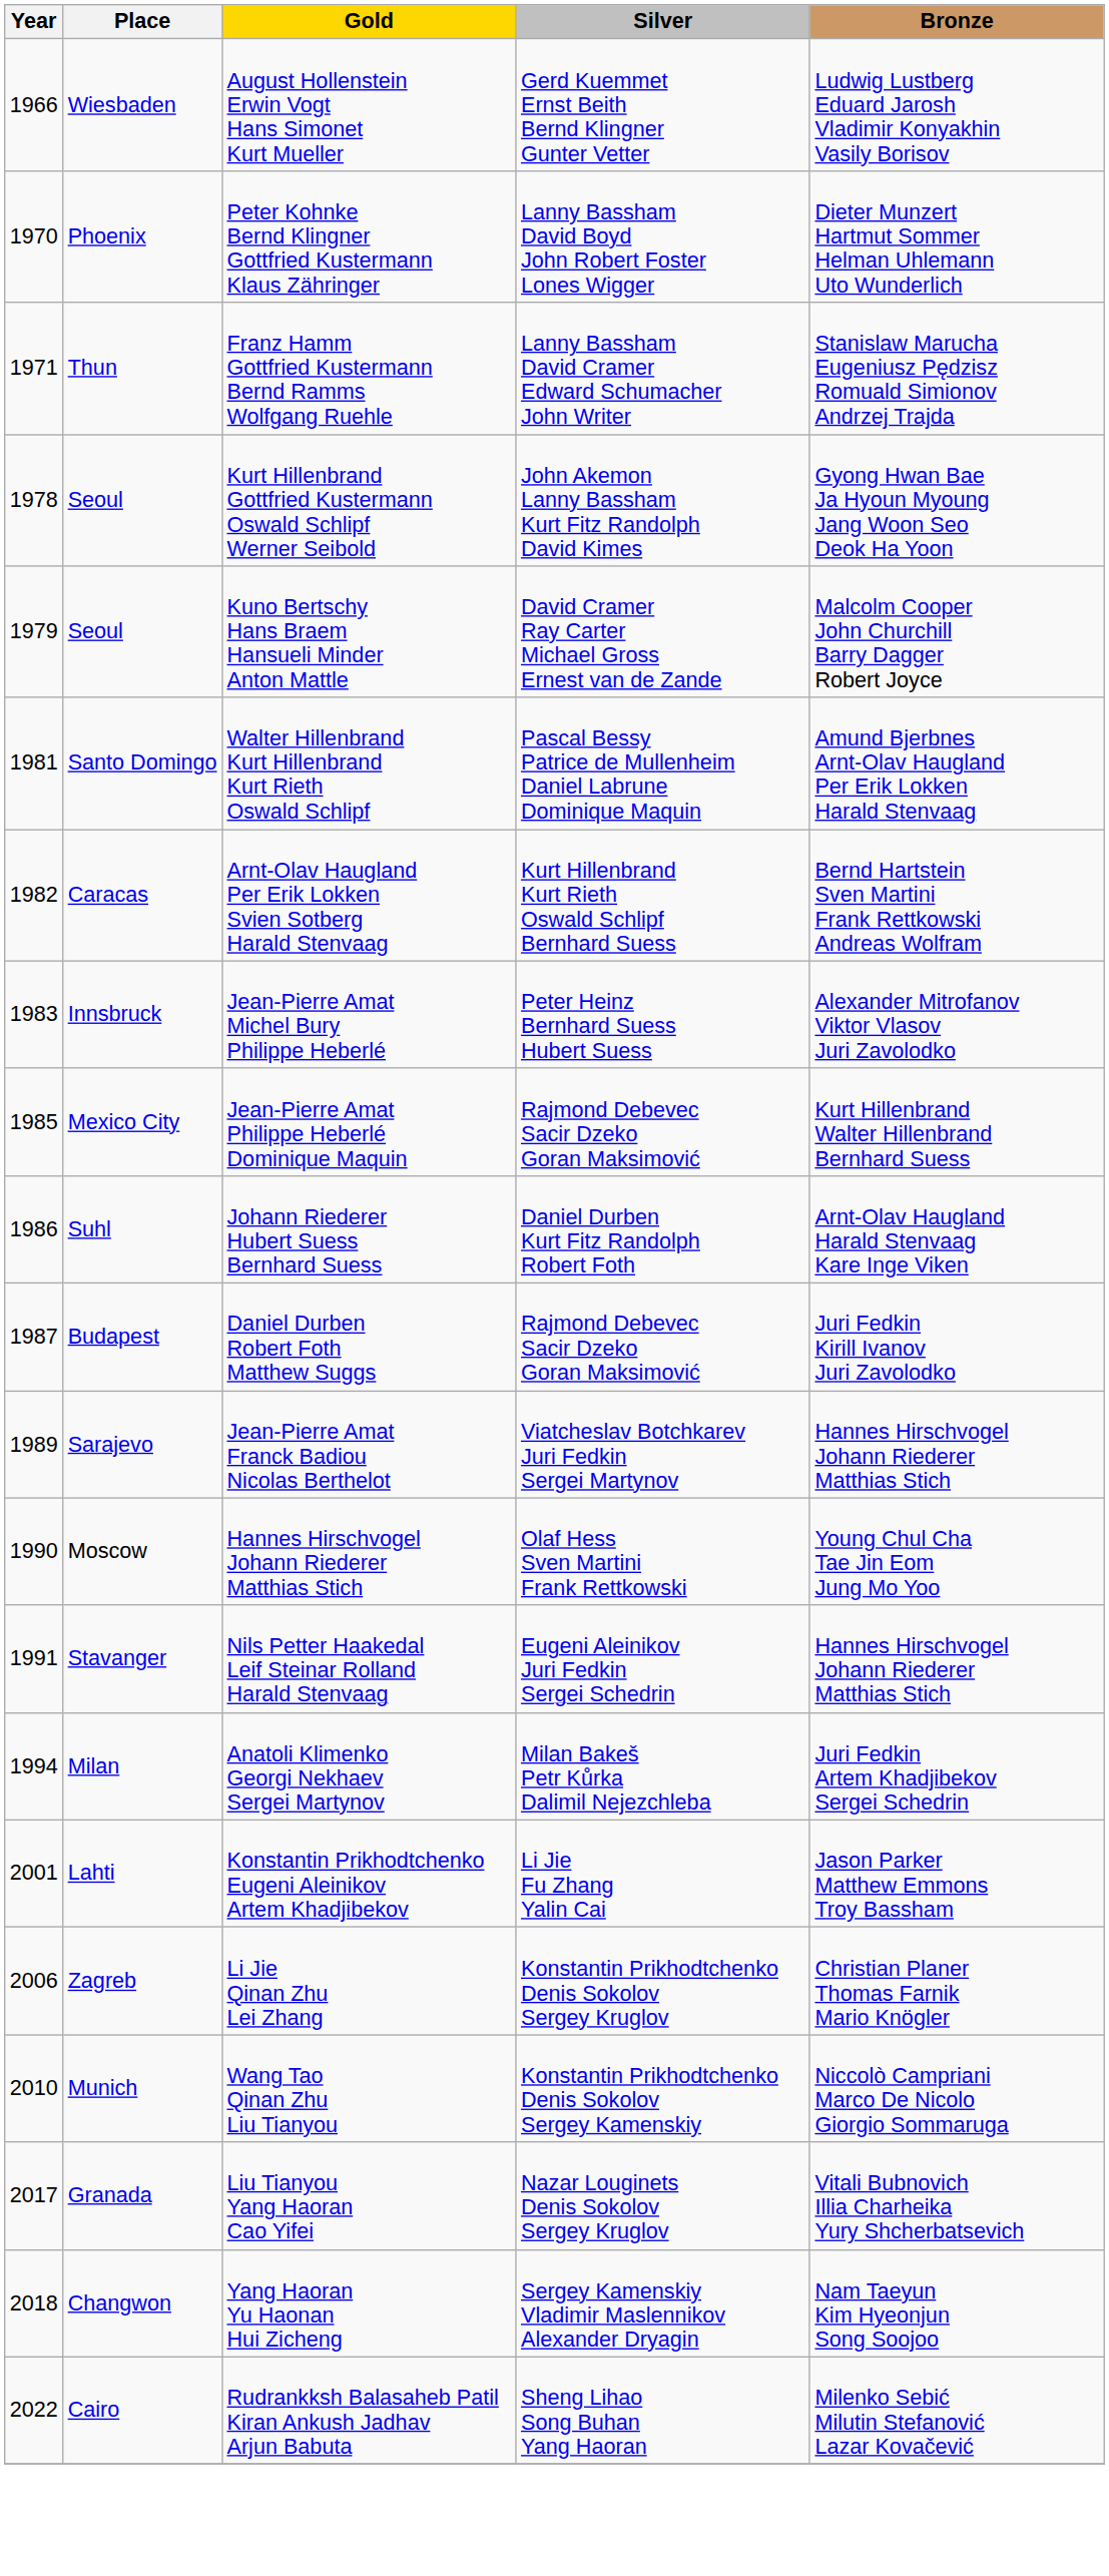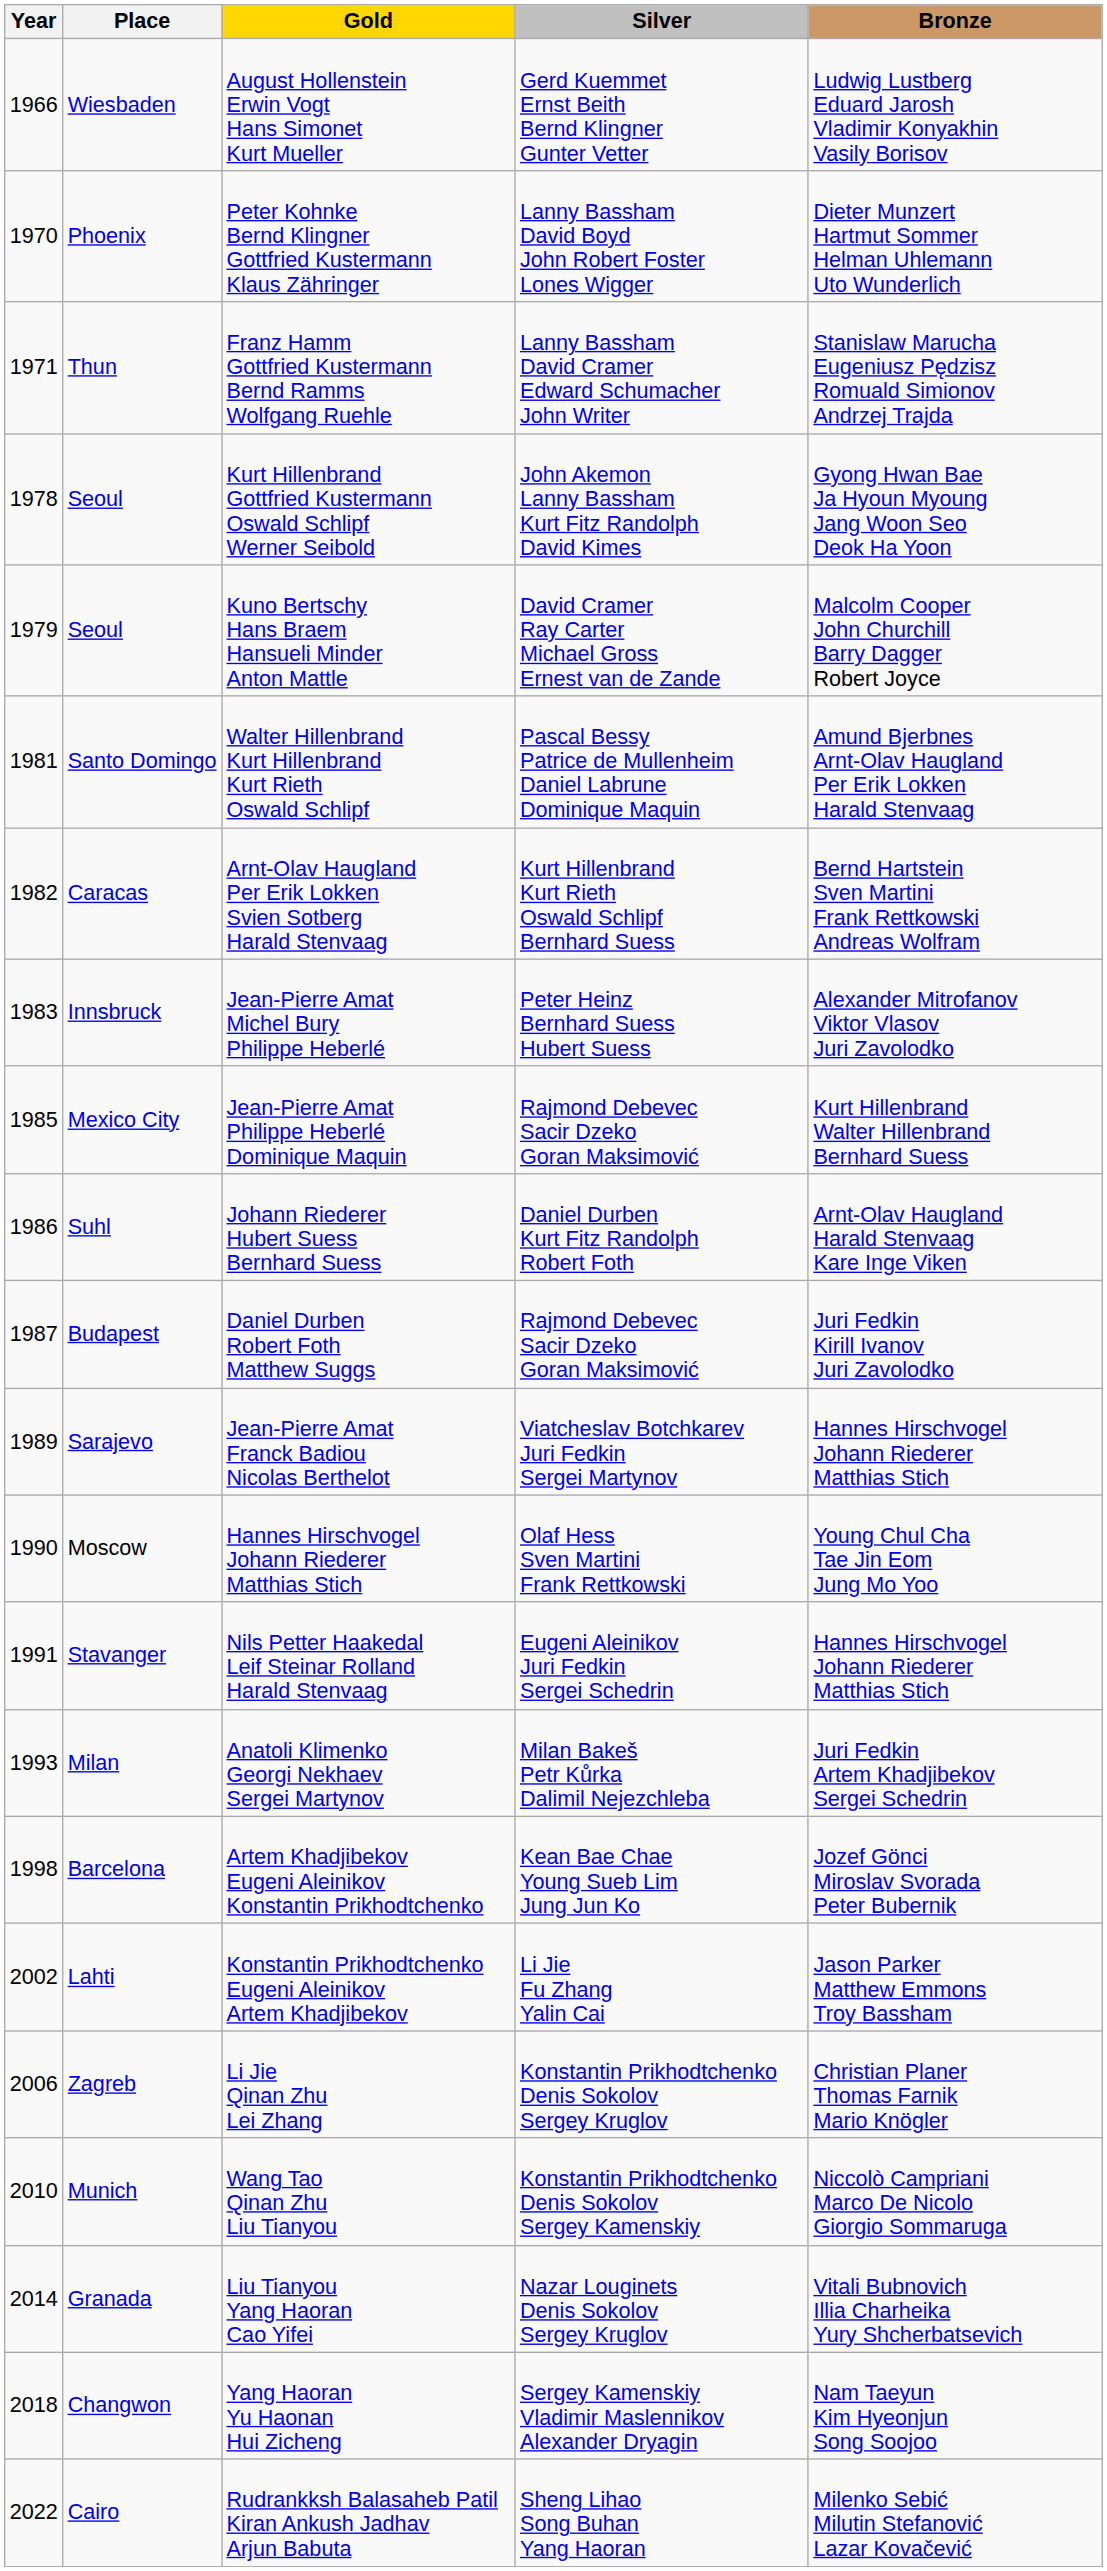 <table class="wikitable">
 <tr>
 <th>Year</th>
 <th>Place</th>
 <th style="background:gold; width:210px;">Gold</th>
 <th style="background:silver; width:210px;">Silver</th>
 <th style="background:#c96; width:210px;">Bronze</th>
 </tr>
 <tr>
 <td>1966</td>
 <td><a href='#'>Wiesbaden</a></td>
 <td><br><a href='#'>August Hollenstein</a><br><a href='#'>Erwin Vogt</a><br><a href='#'>Hans Simonet</a><br><a href='#'>Kurt Mueller</a></td>
 <td><br><a href='#'>Gerd Kuemmet</a><br><a href='#'>Ernst Beith</a><br><a href='#'>Bernd Klingner</a><br><a href='#'>Gunter Vetter</a></td>
 <td><br><a href='#'>Ludwig Lustberg</a><br><a href='#'>Eduard Jarosh</a><br><a href='#'>Vladimir Konyakhin</a><br><a href='#'>Vasily Borisov</a></td>
 </tr>
 <tr>
 <td>1970</td>
 <td><a href='#'>Phoenix</a></td>
 <td><br><a href='#'>Peter Kohnke</a><br><a href='#'>Bernd Klingner</a><br><a href='#'>Gottfried Kustermann</a><br><a href='#'>Klaus Zähringer</a></td>
 <td><br><a href='#'>Lanny Bassham</a><br><a href='#'>David Boyd</a><br><a href='#'>John Robert Foster</a><br><a href='#'>Lones Wigger</a></td>
 <td><br><a href='#'>Dieter Munzert</a><br><a href='#'>Hartmut Sommer</a><br><a href='#'>Helman Uhlemann</a><br><a href='#'>Uto Wunderlich</a></td>
 </tr>
 <tr>
 <td>1971</td>
 <td><a href='#'>Thun</a></td>
 <td><br><a href='#'>Franz Hamm</a><br><a href='#'>Gottfried Kustermann</a><br><a href='#'>Bernd Ramms</a><br><a href='#'>Wolfgang Ruehle</a></td>
 <td><br><a href='#'>Lanny Bassham</a><br><a href='#'>David Cramer</a><br><a href='#'>Edward Schumacher</a><br><a href='#'>John Writer</a></td>
 <td><br><a href='#'>Stanislaw Marucha</a><br><a href='#'>Eugeniusz Pędzisz</a><br><a href='#'>Romuald Simionov</a><br><a href='#'>Andrzej Trajda</a></td>
 </tr>
 <tr>
 <td>1978</td>
 <td><a href='#'>Seoul</a></td>
 <td><br><a href='#'>Kurt Hillenbrand</a><br><a href='#'>Gottfried Kustermann</a><br><a href='#'>Oswald Schlipf</a><br><a href='#'>Werner Seibold</a></td>
 <td><br><a href='#'>John Akemon</a><br><a href='#'>Lanny Bassham</a><br><a href='#'>Kurt Fitz Randolph</a><br><a href='#'>David Kimes</a></td>
 <td><br><a href='#'>Gyong Hwan Bae</a><br><a href='#'>Ja Hyoun Myoung</a><br><a href='#'>Jang Woon Seo</a><br><a href='#'>Deok Ha Yoon</a></td>
 </tr>
 <tr>
 <td>1979</td>
 <td><a href='#'>Seoul</a></td>
 <td><br><a href='#'>Kuno Bertschy</a><br><a href='#'>Hans Braem</a><br><a href='#'>Hansueli Minder</a><br><a href='#'>Anton Mattle</a></td>
 <td><br><a href='#'>David Cramer</a><br><a href='#'>Ray Carter</a><br><a href='#'>Michael Gross</a><br><a href='#'>Ernest van de Zande</a></td>
 <td><br><a href='#'>Malcolm Cooper</a><br><a href='#'>John Churchill</a><br><a href='#'>Barry Dagger</a><br>Robert Joyce</td>
 </tr>
 <tr>
 <td>1981</td>
 <td><a href='#'>Santo Domingo</a></td>
 <td><br><a href='#'>Walter Hillenbrand</a><br><a href='#'>Kurt Hillenbrand</a><br><a href='#'>Kurt Rieth</a><br><a href='#'>Oswald Schlipf</a></td>
 <td><br><a href='#'>Pascal Bessy</a><br><a href='#'>Patrice de Mullenheim</a><br><a href='#'>Daniel Labrune</a><br><a href='#'>Dominique Maquin</a></td>
 <td><br><a href='#'>Amund Bjerbnes</a><br><a href='#'>Arnt-Olav Haugland</a><br><a href='#'>Per Erik Lokken</a><br><a href='#'>Harald Stenvaag</a></td>
 </tr>
 <tr>
 <td>1982</td>
 <td><a href='#'>Caracas</a></td>
 <td><br><a href='#'>Arnt-Olav Haugland</a><br><a href='#'>Per Erik Lokken</a><br><a href='#'>Svien Sotberg</a><br><a href='#'>Harald Stenvaag</a></td>
 <td><br><a href='#'>Kurt Hillenbrand</a><br><a href='#'>Kurt Rieth</a><br><a href='#'>Oswald Schlipf</a><br><a href='#'>Bernhard Suess</a></td>
 <td><br><a href='#'>Bernd Hartstein</a><br><a href='#'>Sven Martini</a><br><a href='#'>Frank Rettkowski</a><br><a href='#'>Andreas Wolfram</a></td>
 </tr>
 <tr>
 <td>1983</td>
 <td><a href='#'>Innsbruck</a></td>
 <td><br><a href='#'>Jean-Pierre Amat</a><br><a href='#'>Michel Bury</a><br><a href='#'>Philippe Heberlé</a></td>
 <td><br><a href='#'>Peter Heinz</a><br><a href='#'>Bernhard Suess</a><br><a href='#'>Hubert Suess</a></td>
 <td><br><a href='#'>Alexander Mitrofanov</a><br><a href='#'>Viktor Vlasov</a><br><a href='#'>Juri Zavolodko</a></td>
 </tr>
 <tr>
 <td>1985</td>
 <td><a href='#'>Mexico City</a></td>
 <td><br><a href='#'>Jean-Pierre Amat</a><br><a href='#'>Philippe Heberlé</a><br><a href='#'>Dominique Maquin</a></td>
 <td><br><a href='#'>Rajmond Debevec</a><br><a href='#'>Sacir Dzeko</a><br><a href='#'>Goran Maksimović</a></td>
 <td><br><a href='#'>Kurt Hillenbrand</a><br><a href='#'>Walter Hillenbrand</a><br><a href='#'>Bernhard Suess</a></td>
 </tr>
 <tr>
 <td>1986</td>
 <td><a href='#'>Suhl</a></td>
 <td><br><a href='#'>Johann Riederer</a><br><a href='#'>Hubert Suess</a><br><a href='#'>Bernhard Suess</a></td>
 <td><br><a href='#'>Daniel Durben</a><br><a href='#'>Kurt Fitz Randolph</a><br><a href='#'>Robert Foth</a></td>
 <td><br><a href='#'>Arnt-Olav Haugland</a><br><a href='#'>Harald Stenvaag</a><br><a href='#'>Kare Inge Viken</a></td>
 </tr>
 <tr>
 <td>1987</td>
 <td><a href='#'>Budapest</a></td>
 <td><br><a href='#'>Daniel Durben</a><br><a href='#'>Robert Foth</a><br><a href='#'>Matthew Suggs</a></td>
 <td><br><a href='#'>Rajmond Debevec</a><br><a href='#'>Sacir Dzeko</a><br><a href='#'>Goran Maksimović</a></td>
 <td><br><a href='#'>Juri Fedkin</a><br><a href='#'>Kirill Ivanov</a><br><a href='#'>Juri Zavolodko</a></td>
 </tr>
 <tr>
 <td>1989</td>
 <td><a href='#'>Sarajevo</a></td>
 <td><br><a href='#'>Jean-Pierre Amat</a><br><a href='#'>Franck Badiou</a><br><a href='#'>Nicolas Berthelot</a></td>
 <td><br><a href='#'>Viatcheslav Botchkarev</a><br><a href='#'>Juri Fedkin</a><br><a href='#'>Sergei Martynov</a></td>
 <td><br><a href='#'>Hannes Hirschvogel</a><br><a href='#'>Johann Riederer</a><br><a href='#'>Matthias Stich</a></td>
 </tr>
 <tr>
 <td>1990</td>
 <td>Moscow</td>
 <td><br><a href='#'>Hannes Hirschvogel</a><br><a href='#'>Johann Riederer</a><br><a href='#'>Matthias Stich</a></td>
 <td><br><a href='#'>Olaf Hess</a><br><a href='#'>Sven Martini</a><br><a href='#'>Frank Rettkowski</a></td>
 <td><br><a href='#'>Young Chul Cha</a><br><a href='#'>Tae Jin Eom</a><br><a href='#'>Jung Mo Yoo</a></td>
 </tr>
 <tr>
 <td>1991</td>
 <td><a href='#'>Stavanger</a></td>
 <td><br><a href='#'>Nils Petter Haakedal</a><br><a href='#'>Leif Steinar Rolland</a><br><a href='#'>Harald Stenvaag</a></td>
 <td><br><a href='#'>Eugeni Aleinikov</a><br><a href='#'>Juri Fedkin</a><br><a href='#'>Sergei Schedrin</a></td>
 <td><br><a href='#'>Hannes Hirschvogel</a><br><a href='#'>Johann Riederer</a><br><a href='#'>Matthias Stich</a></td>
 </tr>
 <tr>
-<td>1994</td>
+<td>1993</td>
 <td><a href='#'>Milan</a></td>
 <td><br><a href='#'>Anatoli Klimenko</a><br><a href='#'>Georgi Nekhaev</a><br><a href='#'>Sergei Martynov</a></td>
 <td><br><a href='#'>Milan Bakeš</a><br><a href='#'>Petr Kůrka</a><br><a href='#'>Dalimil Nejezchleba</a></td>
 <td><br><a href='#'>Juri Fedkin</a><br><a href='#'>Artem Khadjibekov</a><br><a href='#'>Sergei Schedrin</a></td>
 </tr>
 <tr>
-<td>2001</td>
+<td>1998</td>
+<td><a href='#'>Barcelona</a></td>
+<td><br><a href='#'>Artem Khadjibekov</a><br><a href='#'>Eugeni Aleinikov</a><br><a href='#'>Konstantin Prikhodtchenko</a></td>
+<td><br><a href='#'>Kean Bae Chae</a><br><a href='#'>Young Sueb Lim</a><br><a href='#'>Jung Jun Ko</a></td>
+<td><br><a href='#'>Jozef Gönci</a><br><a href='#'>Miroslav Svorada</a><br><a href='#'>Peter Bubernik</a></td>
+</tr>
+<tr>
+<td>2002</td>
 <td><a href='#'>Lahti</a></td>
 <td><br><a href='#'>Konstantin Prikhodtchenko</a><br><a href='#'>Eugeni Aleinikov</a><br><a href='#'>Artem Khadjibekov</a></td>
 <td><br><a href='#'>Li Jie</a><br><a href='#'>Fu Zhang</a><br><a href='#'>Yalin Cai</a></td>
 <td><br><a href='#'>Jason Parker</a><br><a href='#'>Matthew Emmons</a><br><a href='#'>Troy Bassham</a></td>
 </tr>
 <tr>
 <td>2006</td>
 <td><a href='#'>Zagreb</a></td>
 <td><br><a href='#'>Li Jie</a><br><a href='#'>Qinan Zhu</a><br><a href='#'>Lei Zhang</a></td>
 <td><br><a href='#'>Konstantin Prikhodtchenko</a><br><a href='#'>Denis Sokolov</a><br><a href='#'>Sergey Kruglov</a></td>
 <td><br><a href='#'>Christian Planer</a><br><a href='#'>Thomas Farnik</a><br><a href='#'>Mario Knögler</a></td>
 </tr>
 <tr>
 <td>2010</td>
 <td><a href='#'>Munich</a></td>
 <td><br><a href='#'>Wang Tao</a><br><a href='#'>Qinan Zhu</a><br><a href='#'>Liu Tianyou</a></td>
 <td><br><a href='#'>Konstantin Prikhodtchenko</a><br><a href='#'>Denis Sokolov</a><br><a href='#'>Sergey Kamenskiy</a></td>
 <td><br><a href='#'>Niccolò Campriani</a><br><a href='#'>Marco De Nicolo</a><br><a href='#'>Giorgio Sommaruga</a></td>
 </tr>
 <tr>
-<td>2017</td>
+<td>2014</td>
 <td><a href='#'>Granada</a></td>
 <td><br><a href='#'>Liu Tianyou</a><br><a href='#'>Yang Haoran</a><br><a href='#'>Cao Yifei</a></td>
 <td><br><a href='#'>Nazar Louginets</a><br><a href='#'>Denis Sokolov</a><br><a href='#'>Sergey Kruglov</a></td>
 <td><br><a href='#'>Vitali Bubnovich</a><br><a href='#'>Illia Charheika</a><br><a href='#'>Yury Shcherbatsevich</a></td>
 </tr>
 <tr>
 <td>2018</td>
 <td><a href='#'>Changwon</a></td>
 <td><br><a href='#'>Yang Haoran</a><br><a href='#'>Yu Haonan</a><br><a href='#'>Hui Zicheng</a></td>
 <td><br><a href='#'>Sergey Kamenskiy</a><br><a href='#'>Vladimir Maslennikov</a><br><a href='#'>Alexander Dryagin</a></td>
 <td><br><a href='#'>Nam Taeyun</a><br><a href='#'>Kim Hyeonjun</a><br><a href='#'>Song Soojoo</a></td>
 </tr>
 <tr>
 <td>2022</td>
 <td><a href='#'>Cairo</a></td>
 <td><br><a href='#'>Rudrankksh Balasaheb Patil</a><br><a href='#'>Kiran Ankush Jadhav</a><br><a href='#'>Arjun Babuta</a></td>
 <td><br><a href='#'>Sheng Lihao</a><br><a href='#'>Song Buhan</a><br><a href='#'>Yang Haoran</a></td>
 <td><br><a href='#'>Milenko Sebić</a><br><a href='#'>Milutin Stefanović</a><br><a href='#'>Lazar Kovačević</a></td>
 </tr>
 <tr>
 </tr>
 </table>
